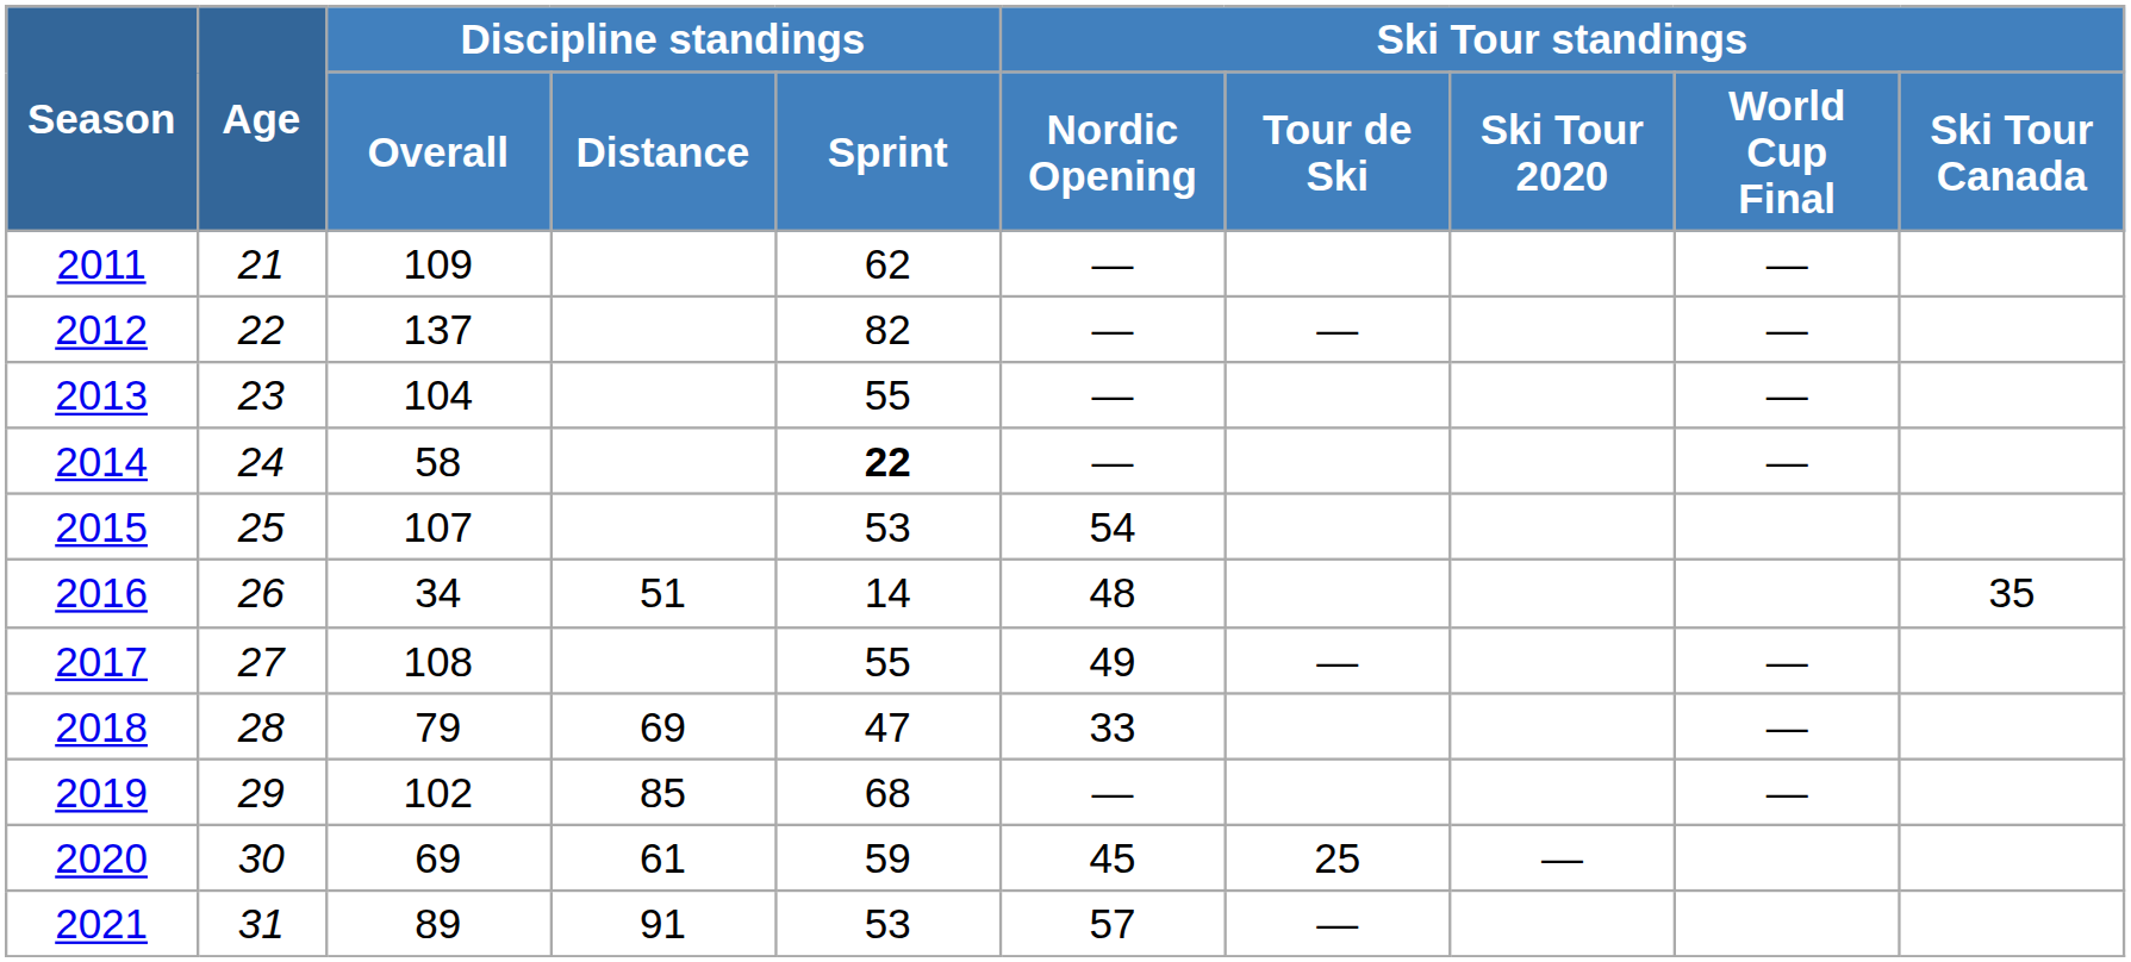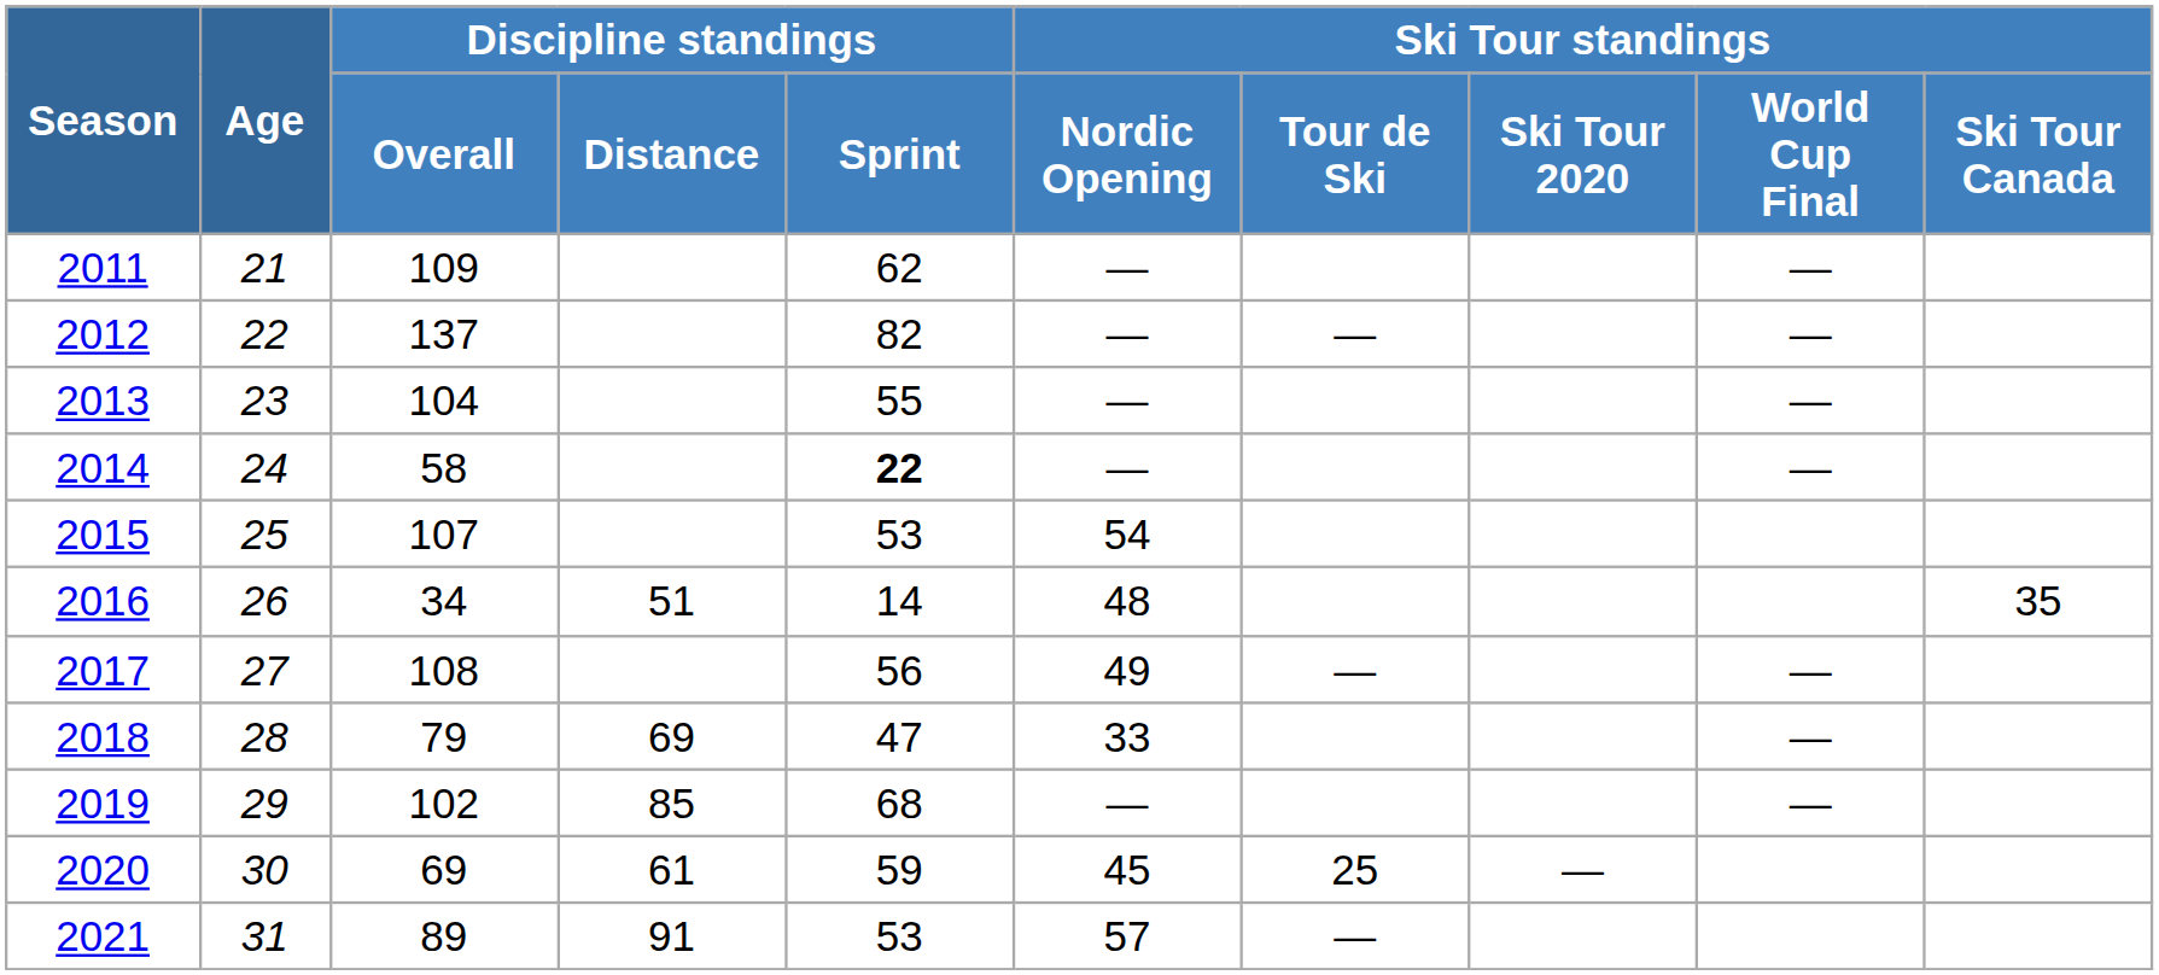 <table class="wikitable" style="font-size:95%; text-align:center; border:grey solid 1px; border-collapse:collapse; background:#ffffff;">
 <tr>
 <th style="background-color:#369; color:white; width:60px;" rowspan="2"> Season </th>
 <th style="background-color:#369; color:white; width:40px;" rowspan="2"> Age </th>
 <th style="background-color:#4180be; color:white;" colspan="3">Discipline standings</th>
 <th style="background-color:#4180be; color:white;" colspan="5">Ski Tour standings</th>
 </tr>
 <tr>
 <th style="background-color:#4180be; color:white; width:75px;">Overall</th>
 <th style="background-color:#4180be; color:white; width:75px;">Distance</th>
 <th style="background-color:#4180be; color:white; width:75px;">Sprint</th>
 <th style="background-color:#4180be; color:white; width:75px;">Nordic<br>Opening</th>
 <th style="background-color:#4180be; color:white; width:75px;">Tour de<br>Ski</th>
 <th style="background-color:#4180be; color:white; width:75px;">Ski Tour<br>2020</th>
 <th style="background-color:#4180be; color:white; width:75px;">World Cup<br>Final</th>
 <th style="background-color:#4180be; color:white; width:75px;">Ski Tour<br>Canada</th>
 </tr>
 <tr>
 <td><a href='#'>2011</a></td>
 <td><em>21</em></td>
 <td>109</td>
 <td></td>
 <td>62</td>
 <td>—</td>
 <td></td>
 <td></td>
 <td>—</td>
 <td></td>
 </tr>
 <tr>
 <td><a href='#'>2012</a></td>
 <td><em>22</em></td>
 <td>137</td>
 <td></td>
 <td>82</td>
 <td>—</td>
 <td>—</td>
 <td></td>
 <td>—</td>
 <td></td>
 </tr>
 <tr>
 <td><a href='#'>2013</a></td>
 <td><em>23</em></td>
 <td>104</td>
 <td></td>
 <td>55</td>
 <td>—</td>
 <td></td>
 <td></td>
 <td>—</td>
 <td></td>
 </tr>
 <tr>
 <td><a href='#'>2014</a></td>
 <td><em>24</em></td>
 <td>58</td>
 <td></td>
 <td><strong>22</strong></td>
 <td>—</td>
 <td></td>
 <td></td>
 <td>—</td>
 <td></td>
 </tr>
 <tr>
 <td><a href='#'>2015</a></td>
 <td><em>25</em></td>
 <td>107</td>
 <td></td>
 <td>53</td>
 <td>54</td>
 <td></td>
 <td></td>
 <td></td>
 <td></td>
 </tr>
 <tr>
 <td><a href='#'>2016</a></td>
 <td><em>26</em></td>
 <td>34</td>
 <td>51</td>
 <td>14</td>
 <td>48</td>
 <td></td>
 <td></td>
 <td></td>
 <td>35</td>
 </tr>
 <tr>
 <td><a href='#'>2017</a></td>
 <td><em>27</em></td>
 <td>108</td>
 <td></td>
-<td>55</td>
+<td>56</td>
 <td>49</td>
 <td>—</td>
 <td></td>
 <td>—</td>
 <td></td>
 </tr>
 <tr>
 <td><a href='#'>2018</a></td>
 <td><em>28</em></td>
 <td>79</td>
 <td>69</td>
 <td>47</td>
 <td>33</td>
 <td></td>
 <td></td>
 <td>—</td>
 <td></td>
 </tr>
 <tr>
 <td><a href='#'>2019</a></td>
 <td><em>29</em></td>
 <td>102</td>
 <td>85</td>
 <td>68</td>
 <td>—</td>
 <td></td>
 <td></td>
 <td>—</td>
 <td></td>
 </tr>
 <tr>
 <td><a href='#'>2020</a></td>
 <td><em>30</em></td>
 <td>69</td>
 <td>61</td>
 <td>59</td>
 <td>45</td>
 <td>25</td>
 <td>—</td>
 <td></td>
 <td></td>
 </tr>
 <tr>
 <td><a href='#'>2021</a></td>
 <td><em>31</em></td>
 <td>89</td>
 <td>91</td>
 <td>53</td>
 <td>57</td>
 <td>—</td>
 <td></td>
 <td></td>
 <td></td>
 </tr>
 </table>
